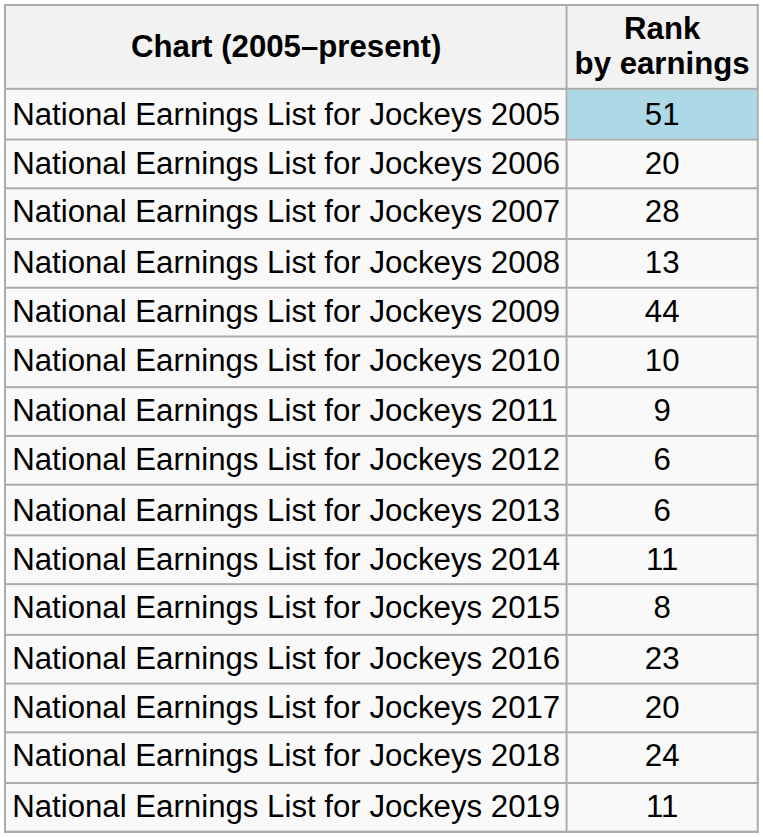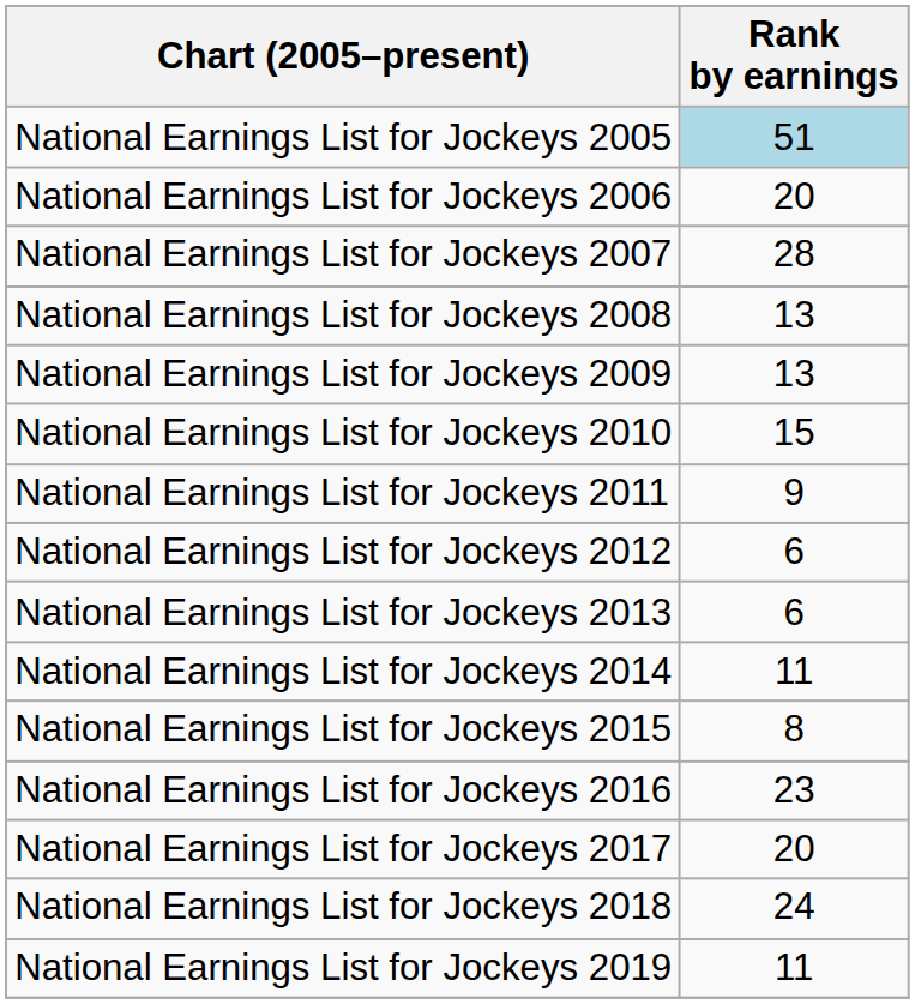 <table class="wikitable sortable">
 <tr>
 <th>Chart (2005–present)</th>
 <th>Rank<br>by earnings</th>
 </tr>
 <tr>
 <td>National Earnings List for Jockeys 2005</td>
 <td style="background: lightblue; text-align:center;">51</td>
 </tr>
 <tr>
 <td>National Earnings List for Jockeys 2006</td>
 <td style="text-align:center;">20</td>
 </tr>
 <tr>
 <td>National Earnings List for Jockeys 2007</td>
 <td style="text-align:center;">28</td>
 </tr>
 <tr>
 <td>National Earnings List for Jockeys 2008</td>
 <td style="text-align:center;">13</td>
 </tr>
 <tr>
 <td>National Earnings List for Jockeys 2009</td>
-<td style="text-align:center;">44</td>
+<td style="text-align:center;">13</td>
 </tr>
 <tr>
 <td>National Earnings List for Jockeys 2010</td>
-<td style="text-align:center;">10</td>
+<td style="text-align:center;">15</td>
 </tr>
 <tr>
 <td>National Earnings List for Jockeys 2011</td>
 <td style="text-align:center;">9</td>
 </tr>
 <tr>
 <td>National Earnings List for Jockeys 2012</td>
 <td style="text-align:center;">6</td>
 </tr>
 <tr>
 <td>National Earnings List for Jockeys 2013</td>
 <td style="text-align:center;">6</td>
 </tr>
 <tr>
 <td>National Earnings List for Jockeys 2014</td>
 <td style="text-align:center;">11</td>
 </tr>
 <tr>
 <td>National Earnings List for Jockeys 2015</td>
 <td style="text-align:center;">8</td>
 </tr>
 <tr>
 <td>National Earnings List for Jockeys 2016</td>
 <td style="text-align:center;">23</td>
 </tr>
 <tr>
 <td>National Earnings List for Jockeys 2017</td>
 <td style="text-align:center;">20</td>
 </tr>
 <tr>
 <td>National Earnings List for Jockeys 2018</td>
 <td style="text-align:center;">24</td>
 </tr>
 <tr>
 <td>National Earnings List for Jockeys 2019</td>
 <td style="text-align:center;">11</td>
 </tr>
 <tr>
 </tr>
 </table>
